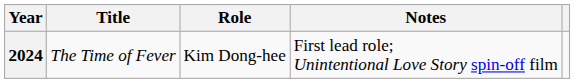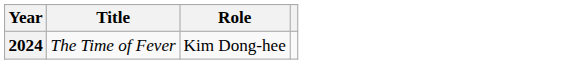 <table class="wikitable plainrowheaders sortable">
 <tr>
 <th scope="col">Year</th>
 <th scope="col">Title</th>
 <th scope="col">Role</th>
-<th scope="col">Notes</th>
 <th scope="col" class="unsortable"></th>
 </tr>
 <tr>
 <th scope="row">2024</th>
 <td><em>The Time of Fever</em></td>
 <td>Kim Dong-hee</td>
-<td>First lead role;<br><em>Unintentional Love Story</em> <a href='#'>spin-off</a> film</td>
 <td style="text-align:center"></td>
 </tr>
 </table>
